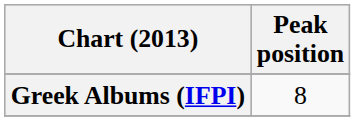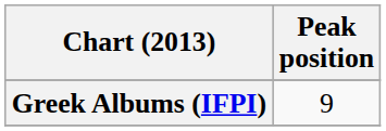 <table class="wikitable sortable plainrowheaders" style="text-align:center;">
 <tr>
 <th scope="col">Chart (2013)</th>
 <th scope="col">Peak<br>position</th>
 </tr>
 <tr>
 </tr>
 <tr>
 </tr>
 <tr>
 </tr>
 <tr>
 </tr>
 <tr>
 </tr>
 <tr>
 </tr>
 <tr>
 </tr>
 <tr>
 </tr>
 <tr>
 </tr>
 <tr>
 </tr>
 <tr>
 </tr>
 <tr>
 <th scope="row">Greek Albums (<a href='#'>IFPI</a>)</th>
-<td>8</td>
+<td>9</td>
 </tr>
 <tr>
 </tr>
 <tr>
 </tr>
 <tr>
 </tr>
 <tr>
 </tr>
 <tr>
 </tr>
 <tr>
 </tr>
 <tr>
 </tr>
 <tr>
 </tr>
 <tr>
 </tr>
 <tr>
 </tr>
 <tr>
 </tr>
 <tr>
 </tr>
 <tr>
 </tr>
 <tr>
 </tr>
 </table>
